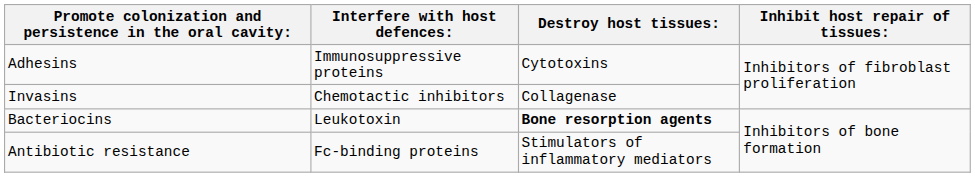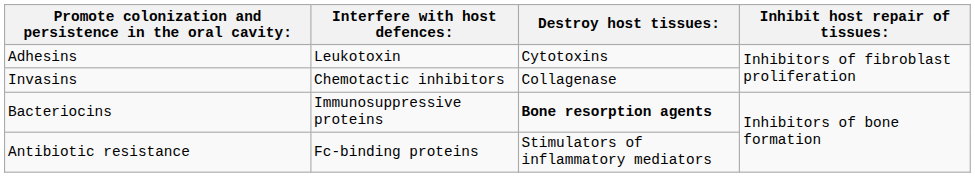 <table class="wikitable">
 <tr>
 <th>Promote  colonization and persistence in the oral cavity:</th>
 <th>Interfere with host defences:</th>
 <th>Destroy host tissues:</th>
 <th>Inhibit host repair of tissues:</th>
 </tr>
 <tr>
 <td>Adhesins</td>
-<td>Immunosuppressive  proteins</td>
+<td>Leukotoxin</td>
 <td>Cytotoxins</td>
 <td rowspan="2">Inhibitors  of fibroblast proliferation</td>
 </tr>
 <tr>
 <td>Invasins</td>
 <td>Chemotactic  inhibitors</td>
 <td>Collagenase</td>
 </tr>
 <tr>
 <td>Bacteriocins</td>
-<td>Leukotoxin</td>
+<td>Immunosuppressive  proteins</td>
 <td><strong>Bone  resorption agents</strong></td>
 <td rowspan="2">Inhibitors  of bone formation</td>
 </tr>
 <tr>
 <td>Antibiotic  resistance</td>
 <td>Fc-binding  proteins</td>
 <td>Stimulators  of inflammatory mediators</td>
 </tr>
 </table>
